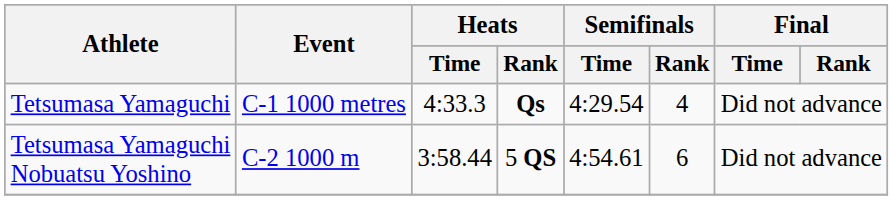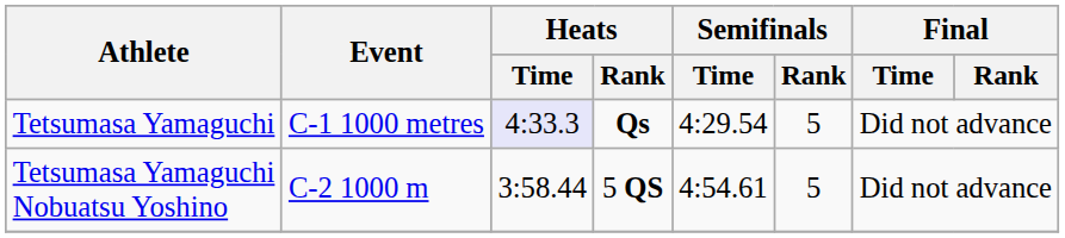 <table class=wikitable style="font-size:90%">
 <tr>
 <th rowspan="2">Athlete</th>
 <th rowspan="2">Event</th>
 <th colspan=2>Heats</th>
 <th colspan=2>Semifinals</th>
 <th colspan=2>Final</th>
 </tr>
 <tr style="font-size:95%">
 <th>Time</th>
 <th>Rank</th>
 <th>Time</th>
 <th>Rank</th>
 <th>Time</th>
 <th>Rank</th>
 </tr>
 <tr align=center>
 <td align=left><a href='#'>Tetsumasa Yamaguchi</a></td>
 <td align=left><a href='#'>C-1 1000 metres</a></td>
-<td>4:33.3</td>
+<td style="background: lavender;">4:33.3</td>
 <td><strong>Qs</strong></td>
 <td>4:29.54</td>
-<td>4</td>
+<td>5</td>
 <td colspan=2>Did not advance</td>
 </tr>
 <tr align=center>
 <td align=left><a href='#'>Tetsumasa Yamaguchi</a><br><a href='#'>Nobuatsu Yoshino</a></td>
 <td align=left><a href='#'>C-2 1000 m</a></td>
 <td>3:58.44</td>
 <td>5 <strong>QS</strong></td>
 <td>4:54.61</td>
-<td>6</td>
+<td>5</td>
 <td colspan=2>Did not advance</td>
 </tr>
 <tr align=center>
 </tr>
 </table>
